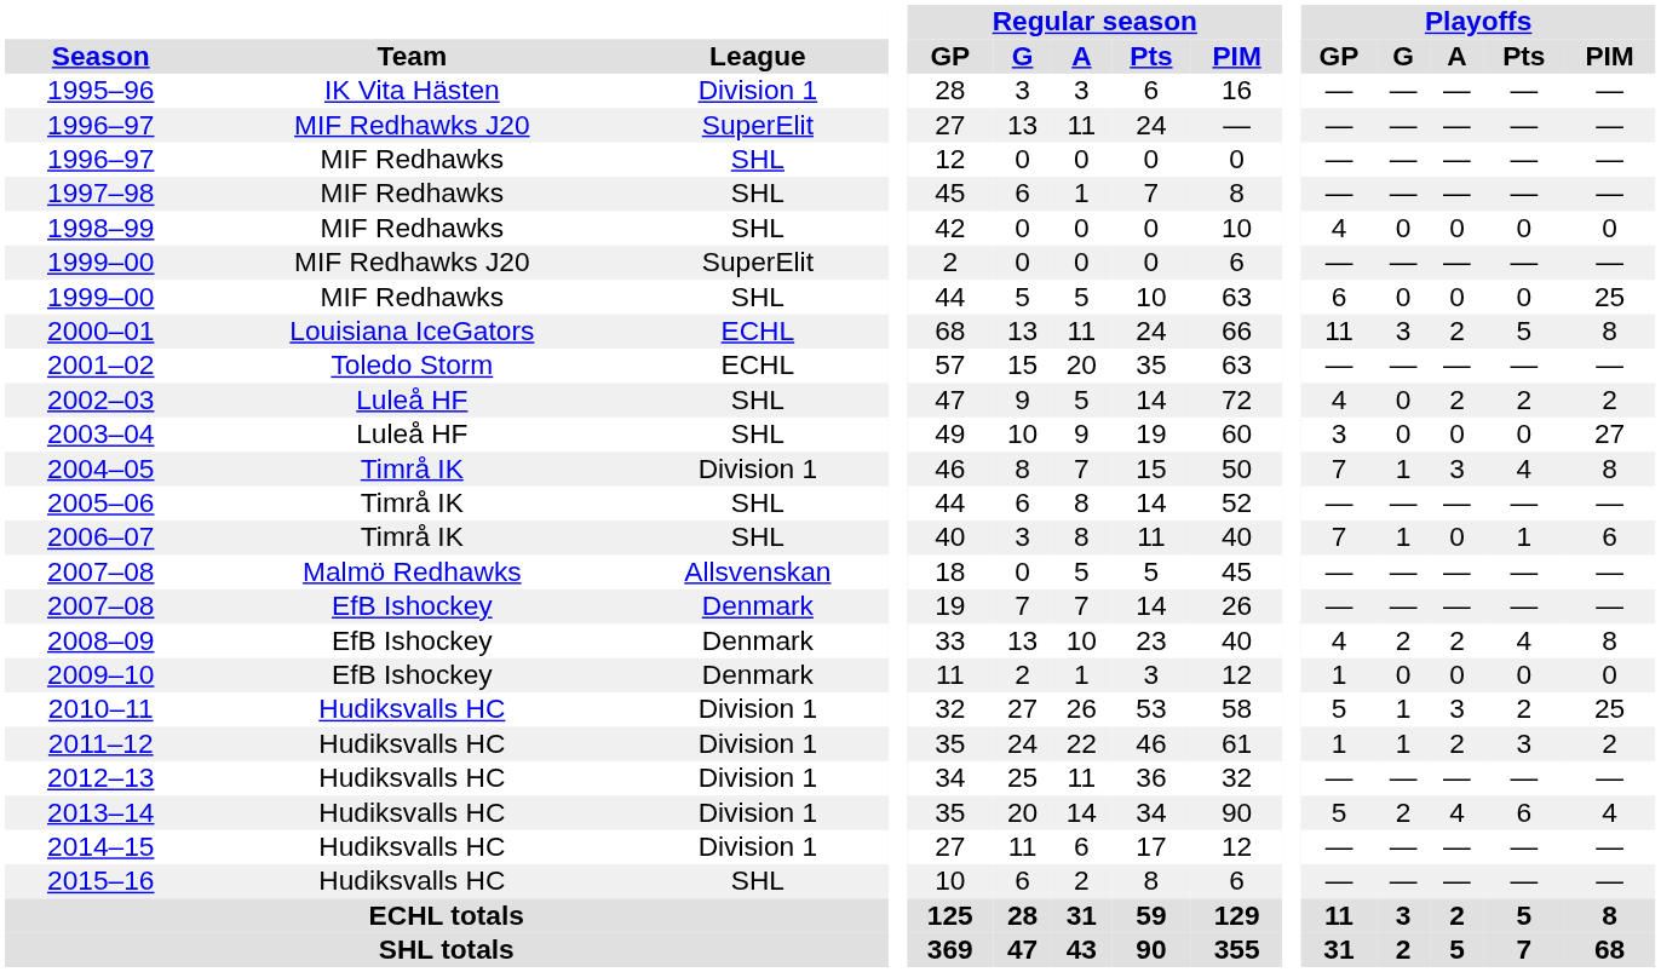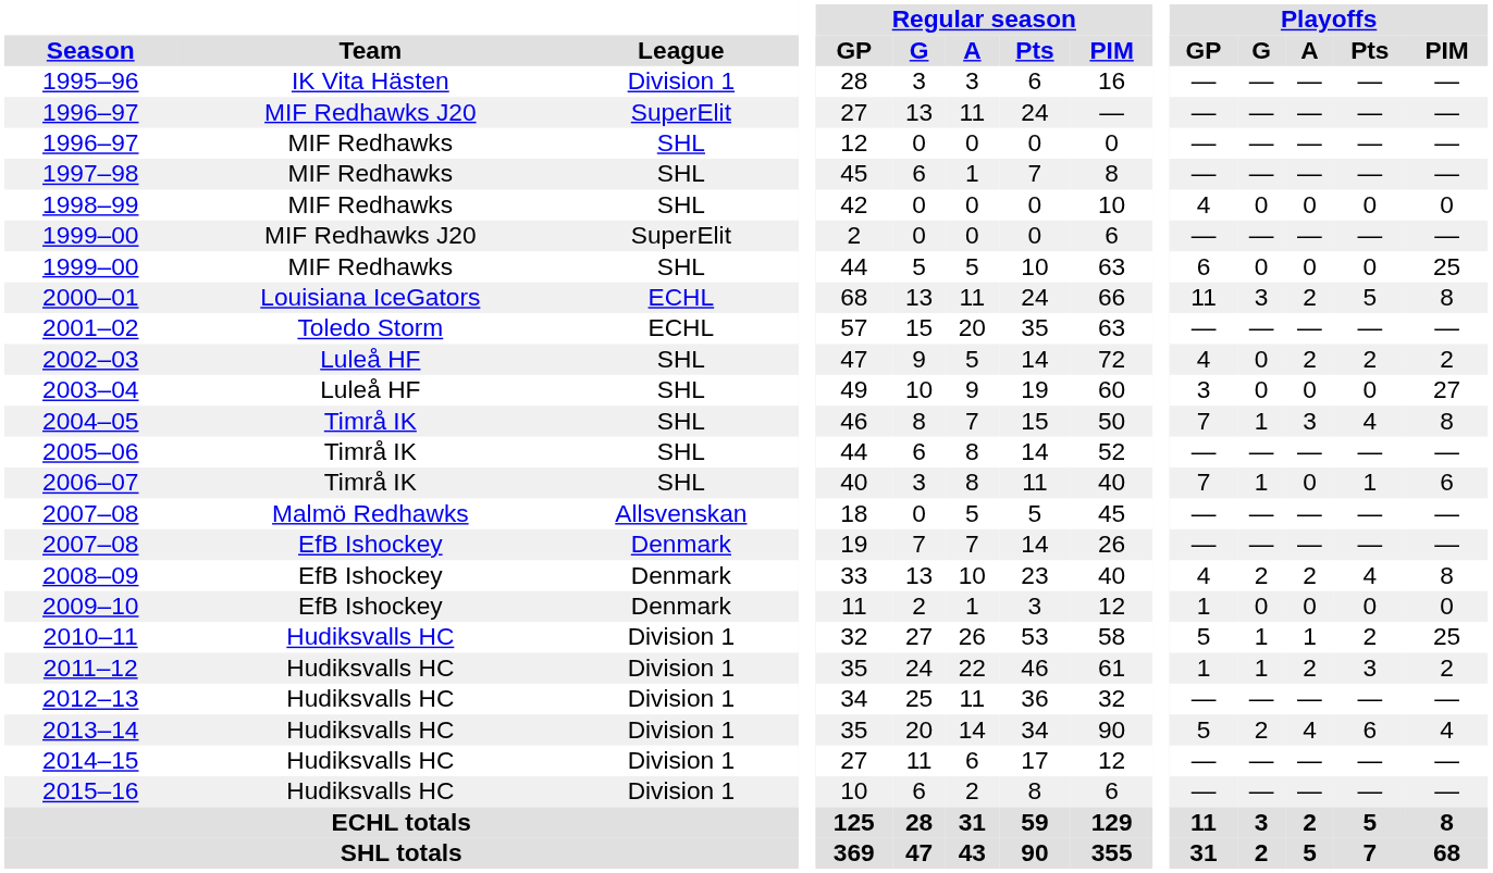 <table border="0" cellpadding="1" cellspacing="0" style="text-align:center; width:60em">
 <tr bgcolor="#e0e0e0">
 <th colspan="3" bgcolor="#ffffff"> </th>
 <th rowspan="99" bgcolor="#ffffff"> </th>
 <th colspan="5"><a href='#'>Regular season</a></th>
 <th rowspan="99" bgcolor="#ffffff"> </th>
 <th colspan="5"><a href='#'>Playoffs</a></th>
 </tr>
 <tr bgcolor="#e0e0e0">
 <th><a href='#'>Season</a></th>
 <th>Team</th>
 <th>League</th>
 <th>GP</th>
 <th><a href='#'>G</a></th>
 <th><a href='#'>A</a></th>
 <th><a href='#'>Pts</a></th>
 <th><a href='#'>PIM</a></th>
 <th>GP</th>
 <th>G</th>
 <th>A</th>
 <th>Pts</th>
 <th>PIM</th>
 </tr>
 <tr>
 <td><a href='#'>1995–96</a></td>
 <td><a href='#'>IK Vita Hästen</a></td>
 <td><a href='#'>Division 1</a></td>
 <td>28</td>
 <td>3</td>
 <td>3</td>
 <td>6</td>
 <td>16</td>
 <td>—</td>
 <td>—</td>
 <td>—</td>
 <td>—</td>
 <td>—</td>
 </tr>
 <tr bgcolor="#f0f0f0">
 <td><a href='#'>1996–97</a></td>
 <td><a href='#'>MIF Redhawks J20</a></td>
 <td><a href='#'>SuperElit</a></td>
 <td>27</td>
 <td>13</td>
 <td>11</td>
 <td>24</td>
 <td>—</td>
 <td>—</td>
 <td>—</td>
 <td>—</td>
 <td>—</td>
 <td>—</td>
 </tr>
 <tr>
 <td><a href='#'>1996–97</a></td>
 <td>MIF Redhawks</td>
 <td><a href='#'>SHL</a></td>
 <td>12</td>
 <td>0</td>
 <td>0</td>
 <td>0</td>
 <td>0</td>
 <td>—</td>
 <td>—</td>
 <td>—</td>
 <td>—</td>
 <td>—</td>
 </tr>
 <tr bgcolor="#f0f0f0">
 <td><a href='#'>1997–98</a></td>
 <td>MIF Redhawks</td>
 <td>SHL</td>
 <td>45</td>
 <td>6</td>
 <td>1</td>
 <td>7</td>
 <td>8</td>
 <td>—</td>
 <td>—</td>
 <td>—</td>
 <td>—</td>
 <td>—</td>
 </tr>
 <tr>
 <td><a href='#'>1998–99</a></td>
 <td>MIF Redhawks</td>
 <td>SHL</td>
 <td>42</td>
 <td>0</td>
 <td>0</td>
 <td>0</td>
 <td>10</td>
 <td>4</td>
 <td>0</td>
 <td>0</td>
 <td>0</td>
 <td>0</td>
 </tr>
 <tr bgcolor="#f0f0f0">
 <td><a href='#'>1999–00</a></td>
 <td>MIF Redhawks J20</td>
 <td>SuperElit</td>
 <td>2</td>
 <td>0</td>
 <td>0</td>
 <td>0</td>
 <td>6</td>
 <td>—</td>
 <td>—</td>
 <td>—</td>
 <td>—</td>
 <td>—</td>
 </tr>
 <tr>
 <td><a href='#'>1999–00</a></td>
 <td>MIF Redhawks</td>
 <td>SHL</td>
 <td>44</td>
 <td>5</td>
 <td>5</td>
 <td>10</td>
 <td>63</td>
 <td>6</td>
 <td>0</td>
 <td>0</td>
 <td>0</td>
 <td>25</td>
 </tr>
 <tr bgcolor="#f0f0f0">
 <td><a href='#'>2000–01</a></td>
 <td><a href='#'>Louisiana IceGators</a></td>
 <td><a href='#'>ECHL</a></td>
 <td>68</td>
 <td>13</td>
 <td>11</td>
 <td>24</td>
 <td>66</td>
 <td>11</td>
 <td>3</td>
 <td>2</td>
 <td>5</td>
 <td>8</td>
 </tr>
 <tr>
 <td><a href='#'>2001–02</a></td>
 <td><a href='#'>Toledo Storm</a></td>
 <td>ECHL</td>
 <td>57</td>
 <td>15</td>
 <td>20</td>
 <td>35</td>
 <td>63</td>
 <td>—</td>
 <td>—</td>
 <td>—</td>
 <td>—</td>
 <td>—</td>
 </tr>
 <tr bgcolor="#f0f0f0">
 <td><a href='#'>2002–03</a></td>
 <td><a href='#'>Luleå HF</a></td>
 <td>SHL</td>
 <td>47</td>
 <td>9</td>
 <td>5</td>
 <td>14</td>
 <td>72</td>
 <td>4</td>
 <td>0</td>
 <td>2</td>
 <td>2</td>
 <td>2</td>
 </tr>
 <tr>
 <td><a href='#'>2003–04</a></td>
 <td>Luleå HF</td>
 <td>SHL</td>
 <td>49</td>
 <td>10</td>
 <td>9</td>
 <td>19</td>
 <td>60</td>
 <td>3</td>
 <td>0</td>
 <td>0</td>
 <td>0</td>
 <td>27</td>
 </tr>
 <tr bgcolor="#f0f0f0">
 <td><a href='#'>2004–05</a></td>
 <td><a href='#'>Timrå IK</a></td>
-<td>Division 1</td>
+<td>SHL</td>
 <td>46</td>
 <td>8</td>
 <td>7</td>
 <td>15</td>
 <td>50</td>
 <td>7</td>
 <td>1</td>
 <td>3</td>
 <td>4</td>
 <td>8</td>
 </tr>
 <tr>
 <td><a href='#'>2005–06</a></td>
 <td>Timrå IK</td>
 <td>SHL</td>
 <td>44</td>
 <td>6</td>
 <td>8</td>
 <td>14</td>
 <td>52</td>
 <td>—</td>
 <td>—</td>
 <td>—</td>
 <td>—</td>
 <td>—</td>
 </tr>
 <tr bgcolor="#f0f0f0">
 <td><a href='#'>2006–07</a></td>
 <td>Timrå IK</td>
 <td>SHL</td>
 <td>40</td>
 <td>3</td>
 <td>8</td>
 <td>11</td>
 <td>40</td>
 <td>7</td>
 <td>1</td>
 <td>0</td>
 <td>1</td>
 <td>6</td>
 </tr>
 <tr>
 <td><a href='#'>2007–08</a></td>
 <td><a href='#'>Malmö Redhawks</a></td>
 <td><a href='#'>Allsvenskan</a></td>
 <td>18</td>
 <td>0</td>
 <td>5</td>
 <td>5</td>
 <td>45</td>
 <td>—</td>
 <td>—</td>
 <td>—</td>
 <td>—</td>
 <td>—</td>
 </tr>
 <tr bgcolor="#f0f0f0">
 <td><a href='#'>2007–08</a></td>
 <td><a href='#'>EfB Ishockey</a></td>
 <td><a href='#'>Denmark</a></td>
 <td>19</td>
 <td>7</td>
 <td>7</td>
 <td>14</td>
 <td>26</td>
 <td>—</td>
 <td>—</td>
 <td>—</td>
 <td>—</td>
 <td>—</td>
 </tr>
 <tr>
 <td><a href='#'>2008–09</a></td>
 <td>EfB Ishockey</td>
 <td>Denmark</td>
 <td>33</td>
 <td>13</td>
 <td>10</td>
 <td>23</td>
 <td>40</td>
 <td>4</td>
 <td>2</td>
 <td>2</td>
 <td>4</td>
 <td>8</td>
 </tr>
 <tr bgcolor="#f0f0f0">
 <td><a href='#'>2009–10</a></td>
 <td>EfB Ishockey</td>
 <td>Denmark</td>
 <td>11</td>
 <td>2</td>
 <td>1</td>
 <td>3</td>
 <td>12</td>
 <td>1</td>
 <td>0</td>
 <td>0</td>
 <td>0</td>
 <td>0</td>
 </tr>
 <tr>
 <td><a href='#'>2010–11</a></td>
 <td><a href='#'>Hudiksvalls HC</a></td>
 <td>Division 1</td>
 <td>32</td>
 <td>27</td>
 <td>26</td>
 <td>53</td>
 <td>58</td>
 <td>5</td>
 <td>1</td>
-<td>3</td>
+<td>1</td>
 <td>2</td>
 <td>25</td>
 </tr>
 <tr bgcolor="#f0f0f0">
 <td><a href='#'>2011–12</a></td>
 <td>Hudiksvalls HC</td>
 <td>Division 1</td>
 <td>35</td>
 <td>24</td>
 <td>22</td>
 <td>46</td>
 <td>61</td>
 <td>1</td>
 <td>1</td>
 <td>2</td>
 <td>3</td>
 <td>2</td>
 </tr>
 <tr>
 <td><a href='#'>2012–13</a></td>
 <td>Hudiksvalls HC</td>
 <td>Division 1</td>
 <td>34</td>
 <td>25</td>
 <td>11</td>
 <td>36</td>
 <td>32</td>
 <td>—</td>
 <td>—</td>
 <td>—</td>
 <td>—</td>
 <td>—</td>
 </tr>
 <tr bgcolor="#f0f0f0">
 <td><a href='#'>2013–14</a></td>
 <td>Hudiksvalls HC</td>
 <td>Division 1</td>
 <td>35</td>
 <td>20</td>
 <td>14</td>
 <td>34</td>
 <td>90</td>
 <td>5</td>
 <td>2</td>
 <td>4</td>
 <td>6</td>
 <td>4</td>
 </tr>
 <tr>
 <td><a href='#'>2014–15</a></td>
 <td>Hudiksvalls HC</td>
 <td>Division 1</td>
 <td>27</td>
 <td>11</td>
 <td>6</td>
 <td>17</td>
 <td>12</td>
 <td>—</td>
 <td>—</td>
 <td>—</td>
 <td>—</td>
 <td>—</td>
 </tr>
 <tr bgcolor="#f0f0f0">
 <td><a href='#'>2015–16</a></td>
 <td>Hudiksvalls HC</td>
-<td>SHL</td>
+<td>Division 1</td>
 <td>10</td>
 <td>6</td>
 <td>2</td>
 <td>8</td>
 <td>6</td>
 <td>—</td>
 <td>—</td>
 <td>—</td>
 <td>—</td>
 <td>—</td>
 </tr>
 <tr ALIGN="center" bgcolor="#e0e0e0">
 <th colspan="3">ECHL totals</th>
 <th>125</th>
 <th>28</th>
 <th>31</th>
 <th>59</th>
 <th>129</th>
 <th>11</th>
 <th>3</th>
 <th>2</th>
 <th>5</th>
 <th>8</th>
 </tr>
 <tr ALIGN="center" bgcolor="#e0e0e0">
 <th colspan="3">SHL totals</th>
 <th>369</th>
 <th>47</th>
 <th>43</th>
 <th>90</th>
 <th>355</th>
 <th>31</th>
 <th>2</th>
 <th>5</th>
 <th>7</th>
 <th>68</th>
 </tr>
 </table>
